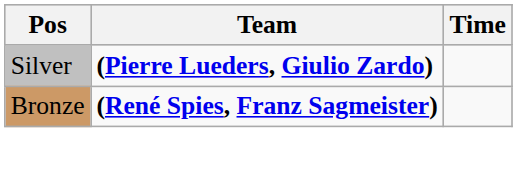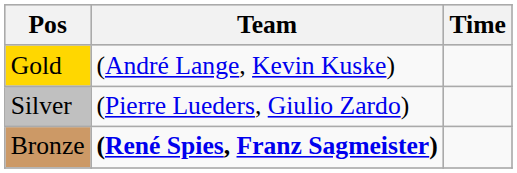 <table class="wikitable">
 <tr>
 <th>Pos</th>
 <th>Team</th>
 <th>Time</th>
 </tr>
 <tr>
+<td style="background:gold">Gold</td>
+<td> (<a href='#'>André Lange</a>, <a href='#'>Kevin Kuske</a>)</td>
+<td></td>
+</tr>
+<tr>
 <td style="background:silver">Silver</td>
-<td><strong> (<a href='#'>Pierre Lueders</a>, <a href='#'>Giulio Zardo</a>)</strong></td>
+<td> (<a href='#'>Pierre Lueders</a>, <a href='#'>Giulio Zardo</a>)</td>
 <td></td>
 </tr>
 <tr>
 <td style="background:#cc9966">Bronze</td>
 <td><strong> (<a href='#'>René Spies</a>, <a href='#'>Franz Sagmeister</a>)</strong></td>
 <td></td>
 </tr>
 </table>
